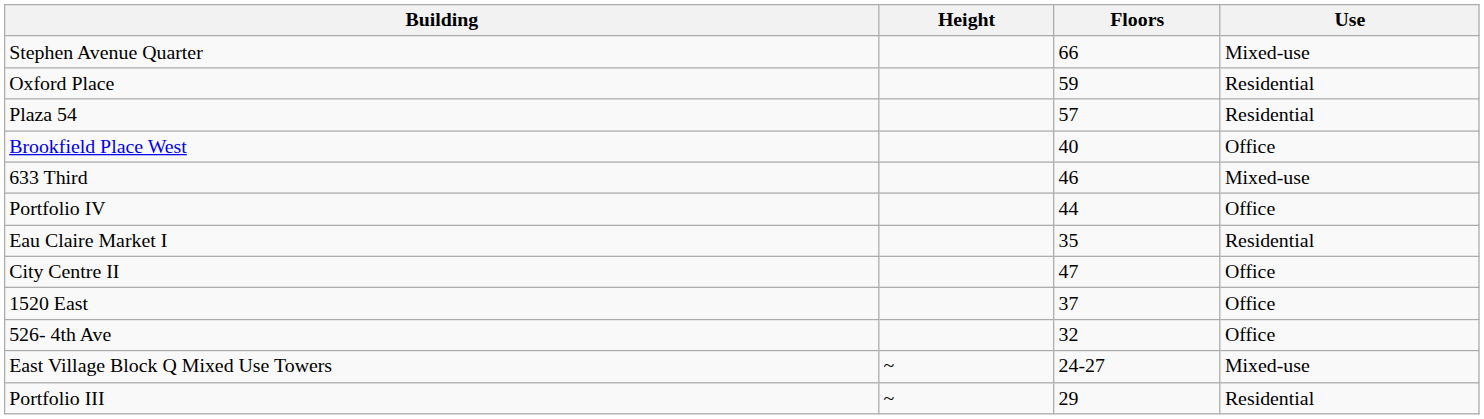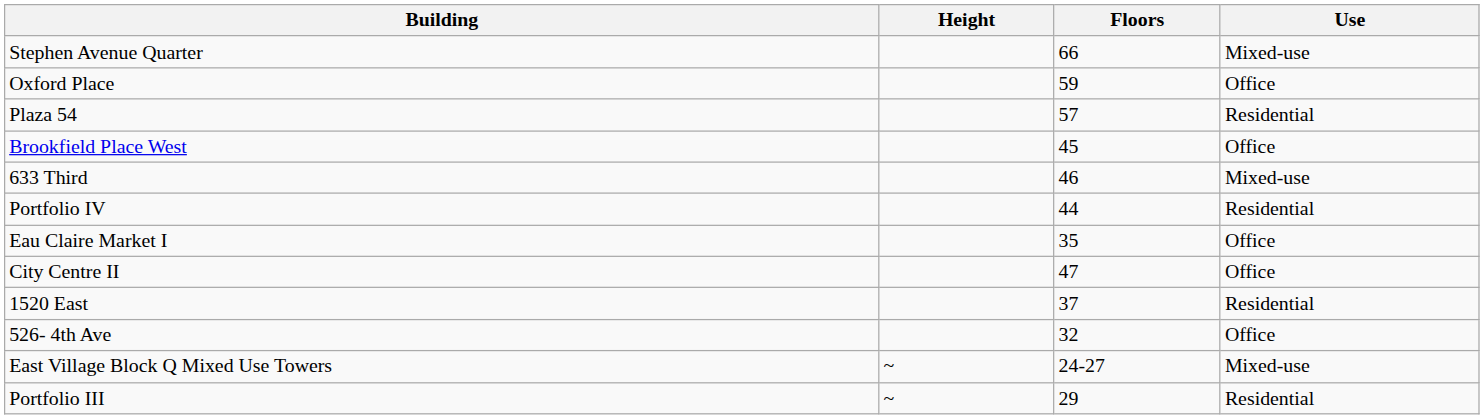 <table class="wikitable sortable" style="width:60%;">
 <tr>
 <th>Building</th>
 <th>Height</th>
 <th>Floors</th>
 <th>Use</th>
 </tr>
 <tr>
 <td>Stephen Avenue Quarter</td>
 <td></td>
 <td>66</td>
 <td>Mixed-use</td>
 </tr>
 <tr>
 <td>Oxford Place</td>
 <td></td>
 <td>59</td>
-<td>Residential</td>
+<td>Office</td>
 </tr>
 <tr>
 <td>Plaza 54</td>
 <td></td>
 <td>57</td>
 <td>Residential</td>
 </tr>
 <tr>
 <td><a href='#'>Brookfield Place West</a></td>
 <td></td>
-<td>40</td>
+<td>45</td>
 <td>Office</td>
 </tr>
 <tr>
 <td>633 Third</td>
 <td></td>
 <td>46</td>
 <td>Mixed-use</td>
 </tr>
 <tr>
 <td>Portfolio IV</td>
 <td></td>
 <td>44</td>
-<td>Office</td>
+<td>Residential</td>
 </tr>
 <tr>
 <td>Eau Claire Market I</td>
 <td></td>
 <td>35</td>
-<td>Residential</td>
+<td>Office</td>
 </tr>
 <tr>
 <td>City Centre II</td>
 <td></td>
 <td>47</td>
 <td>Office</td>
 </tr>
 <tr>
 <td>1520 East</td>
 <td></td>
 <td>37</td>
-<td>Office</td>
+<td>Residential</td>
 </tr>
 <tr>
 <td>526- 4th Ave</td>
 <td></td>
 <td>32</td>
 <td>Office</td>
 </tr>
 <tr>
 <td>East Village Block Q Mixed Use Towers</td>
 <td>~</td>
 <td>24-27</td>
 <td>Mixed-use</td>
 </tr>
 <tr>
 <td>Portfolio III</td>
 <td>~</td>
 <td>29</td>
 <td>Residential</td>
 </tr>
 </table>
